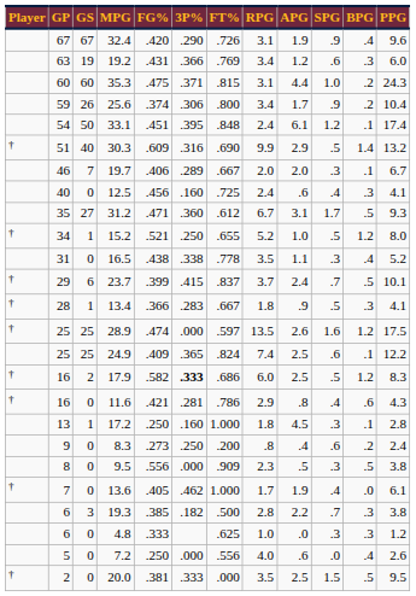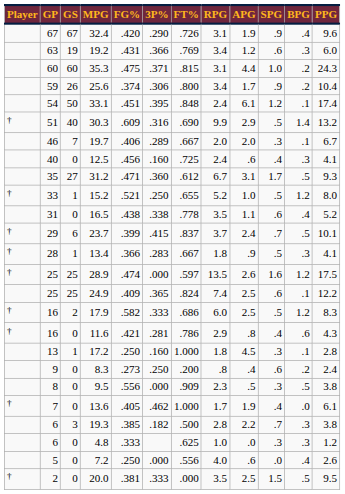 <table class="wikitable sortable" style="text-align:right;">
 <tr>
 <th style="background:#6F263D; color:#FFB81C; border-top:#041E42 3px solid; border-bottom:#041E42 3px solid;">Player</th>
 <th style="background:#6F263D; color:#FFB81C; border-top:#041E42 3px solid; border-bottom:#041E42 3px solid;">GP</th>
 <th style="background:#6F263D; color:#FFB81C; border-top:#041E42 3px solid; border-bottom:#041E42 3px solid;">GS</th>
 <th style="background:#6F263D; color:#FFB81C; border-top:#041E42 3px solid; border-bottom:#041E42 3px solid;">MPG</th>
 <th style="background:#6F263D; color:#FFB81C; border-top:#041E42 3px solid; border-bottom:#041E42 3px solid;">FG%</th>
 <th style="background:#6F263D; color:#FFB81C; border-top:#041E42 3px solid; border-bottom:#041E42 3px solid;">3P%</th>
 <th style="background:#6F263D; color:#FFB81C; border-top:#041E42 3px solid; border-bottom:#041E42 3px solid;">FT%</th>
 <th style="background:#6F263D; color:#FFB81C; border-top:#041E42 3px solid; border-bottom:#041E42 3px solid;">RPG</th>
 <th style="background:#6F263D; color:#FFB81C; border-top:#041E42 3px solid; border-bottom:#041E42 3px solid;">APG</th>
 <th style="background:#6F263D; color:#FFB81C; border-top:#041E42 3px solid; border-bottom:#041E42 3px solid;">SPG</th>
 <th style="background:#6F263D; color:#FFB81C; border-top:#041E42 3px solid; border-bottom:#041E42 3px solid;">BPG</th>
 <th style="background:#6F263D; color:#FFB81C; border-top:#041E42 3px solid; border-bottom:#041E42 3px solid;">PPG</th>
 </tr>
 <tr>
 <td style="text-align:left;"></td>
 <td>67</td>
 <td>67</td>
 <td>32.4</td>
 <td>.420</td>
 <td>.290</td>
 <td>.726</td>
 <td>3.1</td>
 <td>1.9</td>
 <td>.9</td>
 <td>.4</td>
 <td>9.6</td>
 </tr>
 <tr>
 <td style="text-align:left;"></td>
 <td>63</td>
 <td>19</td>
 <td>19.2</td>
 <td>.431</td>
 <td>.366</td>
 <td>.769</td>
 <td>3.4</td>
 <td>1.2</td>
 <td>.6</td>
 <td>.3</td>
 <td>6.0</td>
 </tr>
 <tr>
 <td style="text-align:left;"></td>
 <td>60</td>
 <td>60</td>
 <td>35.3</td>
 <td>.475</td>
 <td>.371</td>
 <td>.815</td>
 <td>3.1</td>
 <td>4.4</td>
 <td>1.0</td>
 <td>.2</td>
 <td>24.3</td>
 </tr>
 <tr>
 <td style="text-align:left;"></td>
 <td>59</td>
 <td>26</td>
 <td>25.6</td>
 <td>.374</td>
 <td>.306</td>
 <td>.800</td>
 <td>3.4</td>
 <td>1.7</td>
 <td>.9</td>
 <td>.2</td>
 <td>10.4</td>
 </tr>
 <tr>
 <td style="text-align:left;"></td>
 <td>54</td>
 <td>50</td>
 <td>33.1</td>
 <td>.451</td>
 <td>.395</td>
 <td>.848</td>
 <td>2.4</td>
 <td>6.1</td>
 <td>1.2</td>
 <td>.1</td>
 <td>17.4</td>
 </tr>
 <tr>
 <td style="text-align:left;"><sup>†</sup></td>
 <td>51</td>
 <td>40</td>
 <td>30.3</td>
 <td>.609</td>
 <td>.316</td>
 <td>.690</td>
 <td>9.9</td>
 <td>2.9</td>
 <td>.5</td>
 <td>1.4</td>
 <td>13.2</td>
 </tr>
 <tr>
 <td style="text-align:left;"></td>
 <td>46</td>
 <td>7</td>
 <td>19.7</td>
 <td>.406</td>
 <td>.289</td>
 <td>.667</td>
 <td>2.0</td>
 <td>2.0</td>
 <td>.3</td>
 <td>.1</td>
 <td>6.7</td>
 </tr>
 <tr>
 <td style="text-align:left;"></td>
 <td>40</td>
 <td>0</td>
 <td>12.5</td>
 <td>.456</td>
 <td>.160</td>
 <td>.725</td>
 <td>2.4</td>
 <td>.6</td>
 <td>.4</td>
 <td>.3</td>
 <td>4.1</td>
 </tr>
 <tr>
 <td style="text-align:left;"></td>
 <td>35</td>
 <td>27</td>
 <td>31.2</td>
 <td>.471</td>
 <td>.360</td>
 <td>.612</td>
 <td>6.7</td>
 <td>3.1</td>
 <td>1.7</td>
 <td>.5</td>
 <td>9.3</td>
 </tr>
 <tr>
 <td style="text-align:left;"><sup>†</sup></td>
-<td>34</td>
+<td>33</td>
 <td>1</td>
 <td>15.2</td>
 <td>.521</td>
 <td>.250</td>
 <td>.655</td>
 <td>5.2</td>
 <td>1.0</td>
 <td>.5</td>
 <td>1.2</td>
 <td>8.0</td>
 </tr>
 <tr>
 <td style="text-align:left;"></td>
 <td>31</td>
 <td>0</td>
 <td>16.5</td>
 <td>.438</td>
 <td>.338</td>
 <td>.778</td>
 <td>3.5</td>
 <td>1.1</td>
-<td>.3</td>
+<td>.6</td>
 <td>.4</td>
 <td>5.2</td>
 </tr>
 <tr>
 <td style="text-align:left;"><sup>†</sup></td>
 <td>29</td>
 <td>6</td>
 <td>23.7</td>
 <td>.399</td>
 <td>.415</td>
 <td>.837</td>
 <td>3.7</td>
 <td>2.4</td>
 <td>.7</td>
 <td>.5</td>
 <td>10.1</td>
 </tr>
 <tr>
 <td style="text-align:left;"><sup>†</sup></td>
 <td>28</td>
 <td>1</td>
 <td>13.4</td>
 <td>.366</td>
 <td>.283</td>
 <td>.667</td>
 <td>1.8</td>
 <td>.9</td>
 <td>.5</td>
 <td>.3</td>
 <td>4.1</td>
 </tr>
 <tr>
 <td style="text-align:left;"><sup>†</sup></td>
 <td>25</td>
 <td>25</td>
 <td>28.9</td>
 <td>.474</td>
 <td>.000</td>
 <td>.597</td>
 <td>13.5</td>
 <td>2.6</td>
 <td>1.6</td>
 <td>1.2</td>
 <td>17.5</td>
 </tr>
 <tr>
 <td style="text-align:left;"></td>
 <td>25</td>
 <td>25</td>
 <td>24.9</td>
 <td>.409</td>
 <td>.365</td>
 <td>.824</td>
 <td>7.4</td>
 <td>2.5</td>
 <td>.6</td>
 <td>.1</td>
 <td>12.2</td>
 </tr>
 <tr>
 <td style="text-align:left;"><sup>†</sup></td>
 <td>16</td>
 <td>2</td>
 <td>17.9</td>
 <td>.582</td>
-<td><strong>.333</strong></td>
+<td>.333</td>
 <td>.686</td>
 <td>6.0</td>
 <td>2.5</td>
 <td>.5</td>
 <td>1.2</td>
 <td>8.3</td>
 </tr>
 <tr>
 <td style="text-align:left;"><sup>†</sup></td>
 <td>16</td>
 <td>0</td>
 <td>11.6</td>
 <td>.421</td>
 <td>.281</td>
 <td>.786</td>
 <td>2.9</td>
 <td>.8</td>
 <td>.4</td>
 <td>.6</td>
 <td>4.3</td>
 </tr>
 <tr>
 <td style="text-align:left;"></td>
 <td>13</td>
 <td>1</td>
 <td>17.2</td>
 <td>.250</td>
 <td>.160</td>
 <td>1.000</td>
 <td>1.8</td>
 <td>4.5</td>
 <td>.3</td>
 <td>.1</td>
 <td>2.8</td>
 </tr>
 <tr>
 <td style="text-align:left;"></td>
 <td>9</td>
 <td>0</td>
 <td>8.3</td>
 <td>.273</td>
 <td>.250</td>
 <td>.200</td>
 <td>.8</td>
 <td>.4</td>
 <td>.6</td>
 <td>.2</td>
 <td>2.4</td>
 </tr>
 <tr>
 <td style="text-align:left;"></td>
 <td>8</td>
 <td>0</td>
 <td>9.5</td>
 <td>.556</td>
 <td>.000</td>
 <td>.909</td>
 <td>2.3</td>
 <td>.5</td>
 <td>.3</td>
 <td>.5</td>
 <td>3.8</td>
 </tr>
 <tr>
 <td style="text-align:left;"><sup>†</sup></td>
 <td>7</td>
 <td>0</td>
 <td>13.6</td>
 <td>.405</td>
 <td>.462</td>
 <td>1.000</td>
 <td>1.7</td>
 <td>1.9</td>
 <td>.4</td>
 <td>.0</td>
 <td>6.1</td>
 </tr>
 <tr>
 <td style="text-align:left;"></td>
 <td>6</td>
 <td>3</td>
 <td>19.3</td>
 <td>.385</td>
 <td>.182</td>
 <td>.500</td>
 <td>2.8</td>
 <td>2.2</td>
 <td>.7</td>
 <td>.3</td>
 <td>3.8</td>
 </tr>
 <tr>
 <td style="text-align:left;"></td>
 <td>6</td>
 <td>0</td>
 <td>4.8</td>
 <td>.333</td>
 <td></td>
 <td>.625</td>
 <td>1.0</td>
 <td>.0</td>
 <td>.3</td>
 <td>.3</td>
 <td>1.2</td>
 </tr>
 <tr>
 <td style="text-align:left;"></td>
 <td>5</td>
 <td>0</td>
 <td>7.2</td>
 <td>.250</td>
 <td>.000</td>
 <td>.556</td>
 <td>4.0</td>
 <td>.6</td>
 <td>.0</td>
 <td>.4</td>
 <td>2.6</td>
 </tr>
 <tr>
 <td style="text-align:left;"><sup>†</sup></td>
 <td>2</td>
 <td>0</td>
 <td>20.0</td>
 <td>.381</td>
 <td>.333</td>
 <td>.000</td>
 <td>3.5</td>
 <td>2.5</td>
 <td>1.5</td>
 <td>.5</td>
 <td>9.5</td>
 </tr>
 </table>
